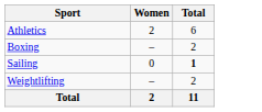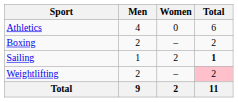 <table class="wikitable sortable" style="text-align:center;">
 <tr>
 <th width=180>Sport</th>
+<th width=55>Men</th>
 <th width=55>Women</th>
 <th width=55>Total</th>
 </tr>
 <tr>
 <td align=left><a href='#'>Athletics</a></td>
-<td>2</td>
+<td>4</td>
+<td>0</td>
 <td>6</td>
 </tr>
 <tr>
 <td align=left><a href='#'>Boxing</a></td>
+<td>2</td>
 <td>–</td>
 <td>2</td>
 </tr>
 <tr>
 <td align=left><a href='#'>Sailing</a></td>
-<td>0</td>
+<td>1</td>
+<td>2</td>
 <td><strong>1</strong></td>
 </tr>
 <tr>
 <td align=left><a href='#'>Weightlifting</a></td>
+<td>2</td>
 <td>–</td>
-<td>2</td>
+<td style="background: pink;">2</td>
 </tr>
 <tr>
 <th>Total</th>
+<th>9</th>
 <th>2</th>
 <th>11</th>
 </tr>
 </table>
